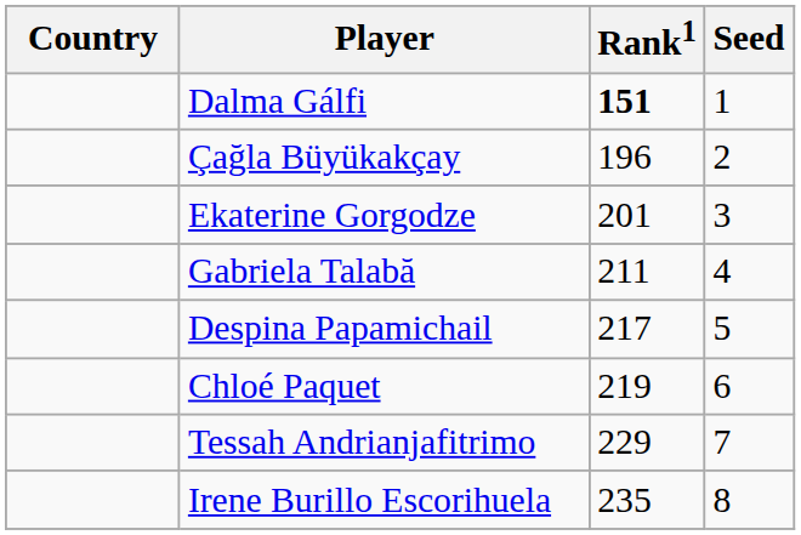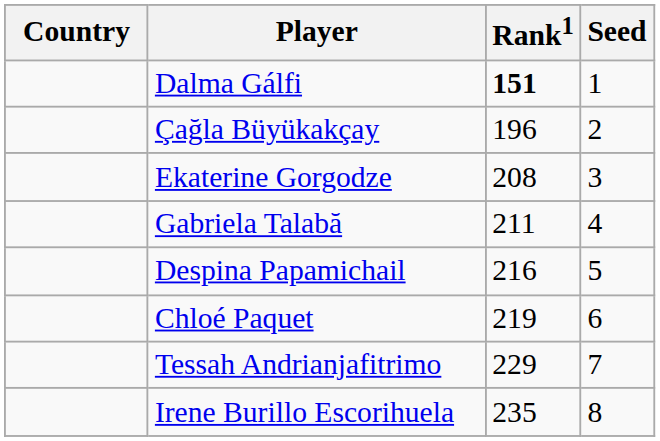 <table class="sortable wikitable">
 <tr>
 <th width="70">Country</th>
 <th width="175">Player</th>
 <th>Rank<sup>1</sup></th>
 <th>Seed</th>
 </tr>
 <tr>
 <td></td>
 <td><a href='#'>Dalma Gálfi</a></td>
 <td><strong>151</strong></td>
 <td>1</td>
 </tr>
 <tr>
 <td></td>
 <td><a href='#'>Çağla Büyükakçay</a></td>
 <td>196</td>
 <td>2</td>
 </tr>
 <tr>
 <td></td>
 <td><a href='#'>Ekaterine Gorgodze</a></td>
-<td>201</td>
+<td>208</td>
 <td>3</td>
 </tr>
 <tr>
 <td></td>
 <td><a href='#'>Gabriela Talabă</a></td>
 <td>211</td>
 <td>4</td>
 </tr>
 <tr>
 <td></td>
 <td><a href='#'>Despina Papamichail</a></td>
-<td>217</td>
+<td>216</td>
 <td>5</td>
 </tr>
 <tr>
 <td></td>
 <td><a href='#'>Chloé Paquet</a></td>
 <td>219</td>
 <td>6</td>
 </tr>
 <tr>
 <td></td>
 <td><a href='#'>Tessah Andrianjafitrimo</a></td>
 <td>229</td>
 <td>7</td>
 </tr>
 <tr>
 <td></td>
 <td><a href='#'>Irene Burillo Escorihuela</a></td>
 <td>235</td>
 <td>8</td>
 </tr>
 </table>
